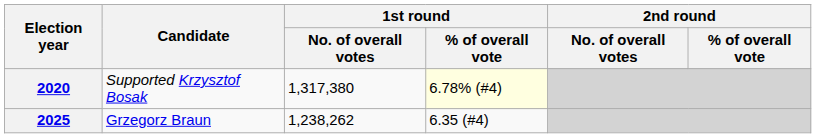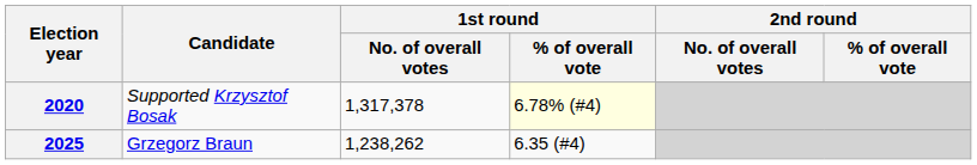 <table class="wikitable">
 <tr>
 <th rowspan=2>Election year</th>
 <th rowspan=2>Candidate</th>
 <th colspan=2>1st round</th>
 <th colspan=2>2nd round</th>
 </tr>
 <tr>
 <th>No. of overall votes</th>
 <th>% of overall vote</th>
 <th>No. of overall votes</th>
 <th>% of overall vote</th>
 </tr>
 <tr>
 <th><a href='#'>2020</a></th>
 <td><em>Supported <a href='#'>Krzysztof Bosak</a></em></td>
-<td>1,317,380</td>
+<td>1,317,378</td>
 <td style="background: lightyellow;">6.78% (#4)</td>
 <td colspan="2" style="background:lightgrey;"></td>
 </tr>
 <tr>
 <th><a href='#'>2025</a></th>
 <td><a href='#'>Grzegorz Braun</a></td>
 <td>1,238,262</td>
 <td>6.35 (#4)</td>
 <td colspan="2" style="background:lightgrey;"></td>
 </tr>
 </table>
